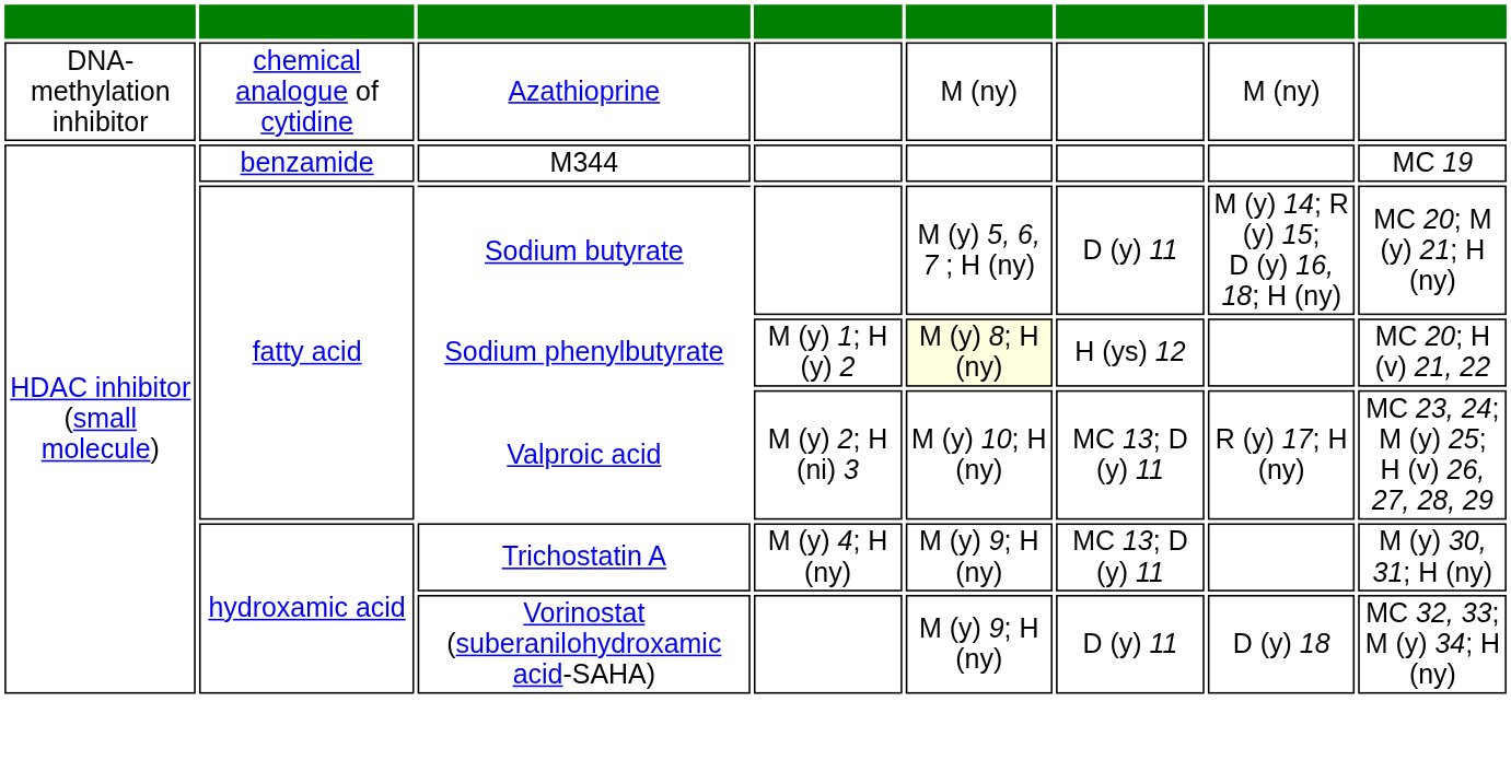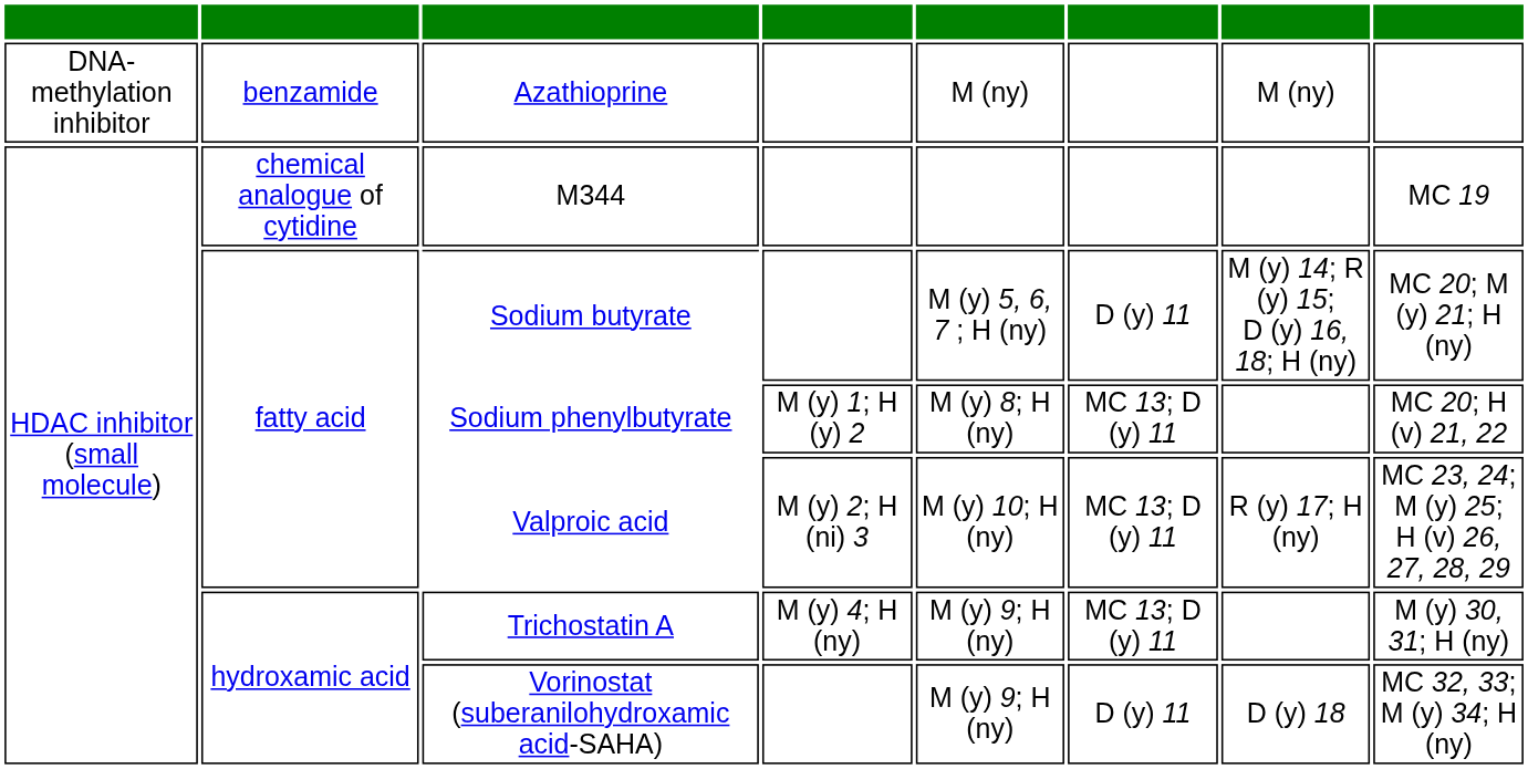 <table align="center" style="border: 0px green" class="table">
 <tr style="background:green;border:1px solid green;" cellspacing=0 cellpadding=5px align="center" width=70%>
 </tr>
 <tr style="font-weight:bold; text-align:center; background:green; color:green ; border:1px green">
 <th>Function</th>
 <th>Classification</th>
 <th>Drug</th>
 <th width=10%>ALS</th>
 <th width=10%>AD</th>
 <th width=10%>HD</th>
 <th width=10%>PD</th>
 <th width=10%>SMA</th>
 </tr>
 <tr>
 <td align="center" style="border:1px solid black">DNA-methylation inhibitor</td>
-<td align="center" style="border:1px solid black"><a href='#'>chemical analogue</a> of <a href='#'>cytidine</a></td>
+<td align="center" style="border:1px solid black"><a href='#'>benzamide</a></td>
 <td align="center" style="border:1px solid black"><a href='#'>Azathioprine</a></td>
 <td align="center" style="border:1px solid black"></td>
 <td align="center" style="border:1px solid black">M (ny)</td>
 <td align="center" style="border:1px solid black"></td>
 <td align="center" style="border:1px solid black">M (ny)</td>
 <td align="center" style="border:1px solid black"></td>
 </tr>
 <tr>
 <td rowspan="6" align="center" style="border:1px solid black"><a href='#'>HDAC inhibitor</a> (<a href='#'>small molecule</a>)</td>
-<td align="center" style="border:1px solid black"><a href='#'>benzamide</a></td>
+<td align="center" style="border:1px solid black"><a href='#'>chemical analogue</a> of <a href='#'>cytidine</a></td>
 <td align="center" style="border:1px solid black">M344</td>
 <td align="center" style="border:1px solid black"></td>
 <td align="center" style="border:1px solid black"></td>
 <td align="center" style="border:1px solid black"></td>
 <td align="center" style="border:1px solid black"></td>
 <td align="center" style="border:1px solid black">MC <em>19</em></td>
 </tr>
 <tr>
 <td rowspan="3" align="center" style="border:1px solid black"><a href='#'>fatty acid</a></td>
 <td align="center" style="border-top:1px solid black"><a href='#'>Sodium butyrate</a></td>
 <td align="center" style="border:1px solid black"></td>
 <td align="center" style="border:1px solid black">M (y) <em>5, 6, 7</em> ; H (ny)</td>
 <td align="center" style="border:1px solid black">D (y) <em>11</em></td>
 <td align="center" style="border:1px solid black">M (y) <em>14</em>; R (y) <em>15</em>;<br>D (y) <em>16, 18</em>;  H (ny)</td>
 <td align="center" style="border:1px solid black">MC <em>20</em>; M (y) <em>21</em>; H (ny)</td>
 </tr>
 <tr>
 <td align="center"><a href='#'>Sodium phenylbutyrate</a></td>
 <td align="center" style="border:1px solid black">M (y) <em>1</em>; H (y) <em>2</em></td>
-<td align="center" style="background: lightyellow; border:1px solid black">M (y) <em>8</em>; H (ny)</td>
-<td align="center" style="border:1px solid black">H (ys) <em>12</em></td>
+<td align="center" style="border:1px solid black">M (y) <em>8</em>; H (ny)</td>
+<td align="center" style="border:1px solid black">MC <em>13</em>; D (y) <em>11</em></td>
 <td align="center" style="border:1px solid black"></td>
 <td align="center" style="border:1px solid black">MC <em>20</em>; H (v) <em>21, 22</em></td>
 </tr>
 <tr>
 <td align="center"><a href='#'>Valproic acid</a></td>
 <td align="center" style="border:1px solid black">M (y) <em>2</em>; H (ni) <em>3</em></td>
 <td align="center" style="border:1px solid black">M (y) <em>10</em>; H (ny)</td>
 <td align="center" style="border:1px solid black">MC <em>13</em>; D (y) <em>11</em></td>
 <td align="center" style="border:1px solid black">R (y) <em>17</em>; H (ny)</td>
 <td align="center" style="border:1px solid black">MC <em>23, 24</em>; M (y) <em>25</em>;<br>H (v) <em>26, 27, 28, 29</em></td>
 </tr>
 <tr>
 <td rowspan="2" align="center" style="border:1px solid black"><a href='#'>hydroxamic acid</a></td>
 <td align="center" style="border:1px solid black"><a href='#'>Trichostatin A</a></td>
 <td align="center" style="border:1px solid black">M (y) <em>4</em>; H (ny)</td>
 <td align="center" style="border:1px solid black">M (y) <em>9</em>; H (ny)</td>
 <td align="center" style="border:1px solid black">MC <em>13</em>; D (y) <em>11</em></td>
 <td align="center" style="border:1px solid black"></td>
 <td align="center" style="border:1px solid black">M (y) <em>30, 31</em>; H (ny)</td>
 </tr>
 <tr>
 <td align="center" style="border:1px solid black"><a href='#'>Vorinostat</a> (<a href='#'>suberanilohydroxamic acid</a>-SAHA)</td>
 <td align="center" style="border:1px solid black"></td>
 <td align="center" style="border:1px solid black">M (y) <em>9</em>; H (ny)</td>
 <td align="center" style="border:1px solid black">D (y) <em>11</em></td>
 <td align="center" style="border:1px solid black">D (y) <em>18</em></td>
 <td align="center" style="border:1px solid black">MC <em>32, 33</em>; M (y) <em>34</em>; H (ny)</td>
 </tr>
 </table>
